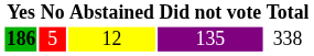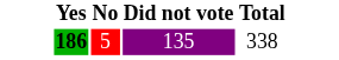 <table align="center" class="standard">
 <tr>
 <th><strong>Yes</strong></th>
 <th>No</th>
-<th>Abstained</th>
 <th>Did not vote</th>
 <th><strong>Total</strong></th>
 </tr>
 <tr ---->
 <td align=center bgcolor=#00B000><strong>186</strong></td>
 <td align=center bgcolor=red style="color:white;">5</td>
-<td align=center bgcolor=yellow>12</td>
 <td align=center bgcolor=purple style="color:white;">135</td>
 <td align=center>338</td>
 </tr>
 </table>
